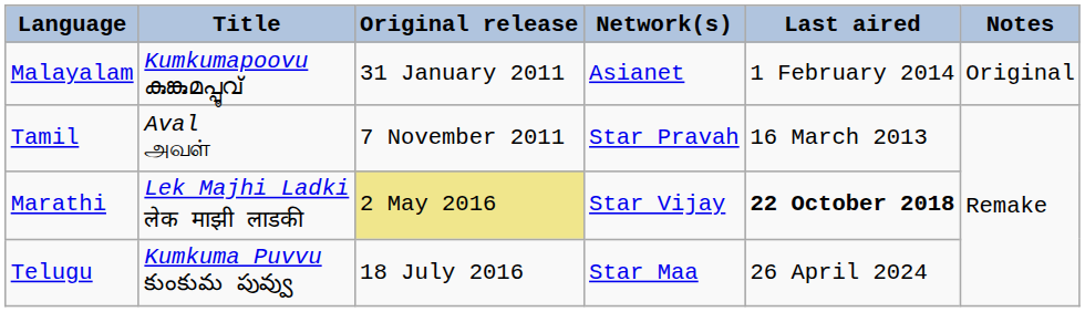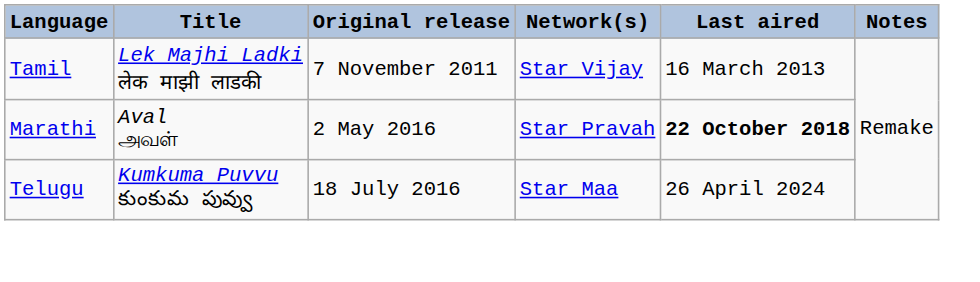 <table class="wikitable">
 <tr>
 <th style="background:LightSteelBlue;">Language</th>
 <th style="background:LightSteelBlue;">Title</th>
 <th style="background:LightSteelBlue;">Original release</th>
 <th style="background:LightSteelBlue;">Network(s)</th>
 <th style="background:LightSteelBlue;">Last aired</th>
 <th style="background:LightSteelBlue;">Notes</th>
 </tr>
 <tr>
-<td><a href='#'>Malayalam</a></td>
-<td><em><a href='#'>Kumkumapoovu</a></em> <br> കുങ്കുമപ്പൂവ്</td>
-<td>31 January 2011</td>
-<td><a href='#'>Asianet</a></td>
-<td>1 February 2014</td>
-<td>Original</td>
-</tr>
-<tr>
 <td><a href='#'>Tamil</a></td>
-<td><em>Aval</em> <br> அவள்</td>
+<td><em><a href='#'>Lek Majhi Ladki</a></em> <br> लेक माझी लाडकी</td>
 <td>7 November 2011</td>
-<td><a href='#'>Star Pravah</a></td>
+<td><a href='#'>Star Vijay</a></td>
 <td>16 March 2013</td>
 <td rowspan="3">Remake</td>
 </tr>
 <tr>
 <td><a href='#'>Marathi</a></td>
-<td><em><a href='#'>Lek Majhi Ladki</a></em> <br> लेक माझी लाडकी</td>
-<td style="background: khaki;">2 May 2016</td>
-<td><a href='#'>Star Vijay</a></td>
+<td><em>Aval</em> <br> அவள்</td>
+<td>2 May 2016</td>
+<td><a href='#'>Star Pravah</a></td>
 <td><strong>22 October 2018</strong></td>
 </tr>
 <tr>
 <td><a href='#'>Telugu</a></td>
 <td><em><a href='#'>Kumkuma Puvvu</a></em> <br> కుంకుమ పువ్వు</td>
 <td>18 July 2016</td>
 <td><a href='#'>Star Maa</a></td>
 <td>26 April 2024</td>
 </tr>
 </table>
